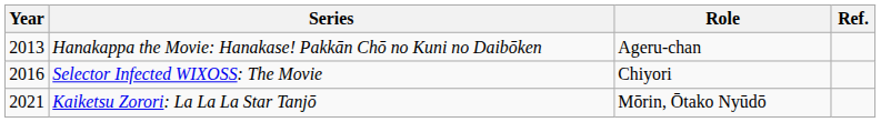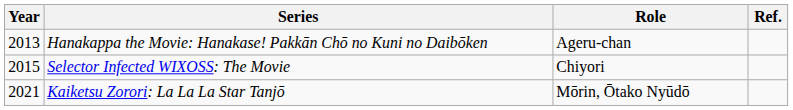 <table class="wikitable" width="50%">
 <tr>
 <th scope="col" width=5%>Year</th>
 <th scope="col" width=65%>Series</th>
 <th scope="col" width=25%>Role</th>
 <th scope="col" width=5%>Ref.</th>
 </tr>
 <tr>
 <td>2013</td>
 <td><em>Hanakappa the Movie: Hanakase! Pakkān Chō no Kuni no Daibōken</em></td>
 <td>Ageru-chan</td>
 <td></td>
 </tr>
 <tr>
-<td>2016</td>
+<td>2015</td>
 <td><em><a href='#'>Selector Infected WIXOSS</a>: The Movie</em></td>
 <td>Chiyori</td>
 <td></td>
 </tr>
 <tr>
 <td>2021</td>
 <td><em><a href='#'>Kaiketsu Zorori</a>: La La La Star Tanjō</em></td>
 <td>Mōrin, Ōtako Nyūdō</td>
 <td></td>
 </tr>
 </table>
